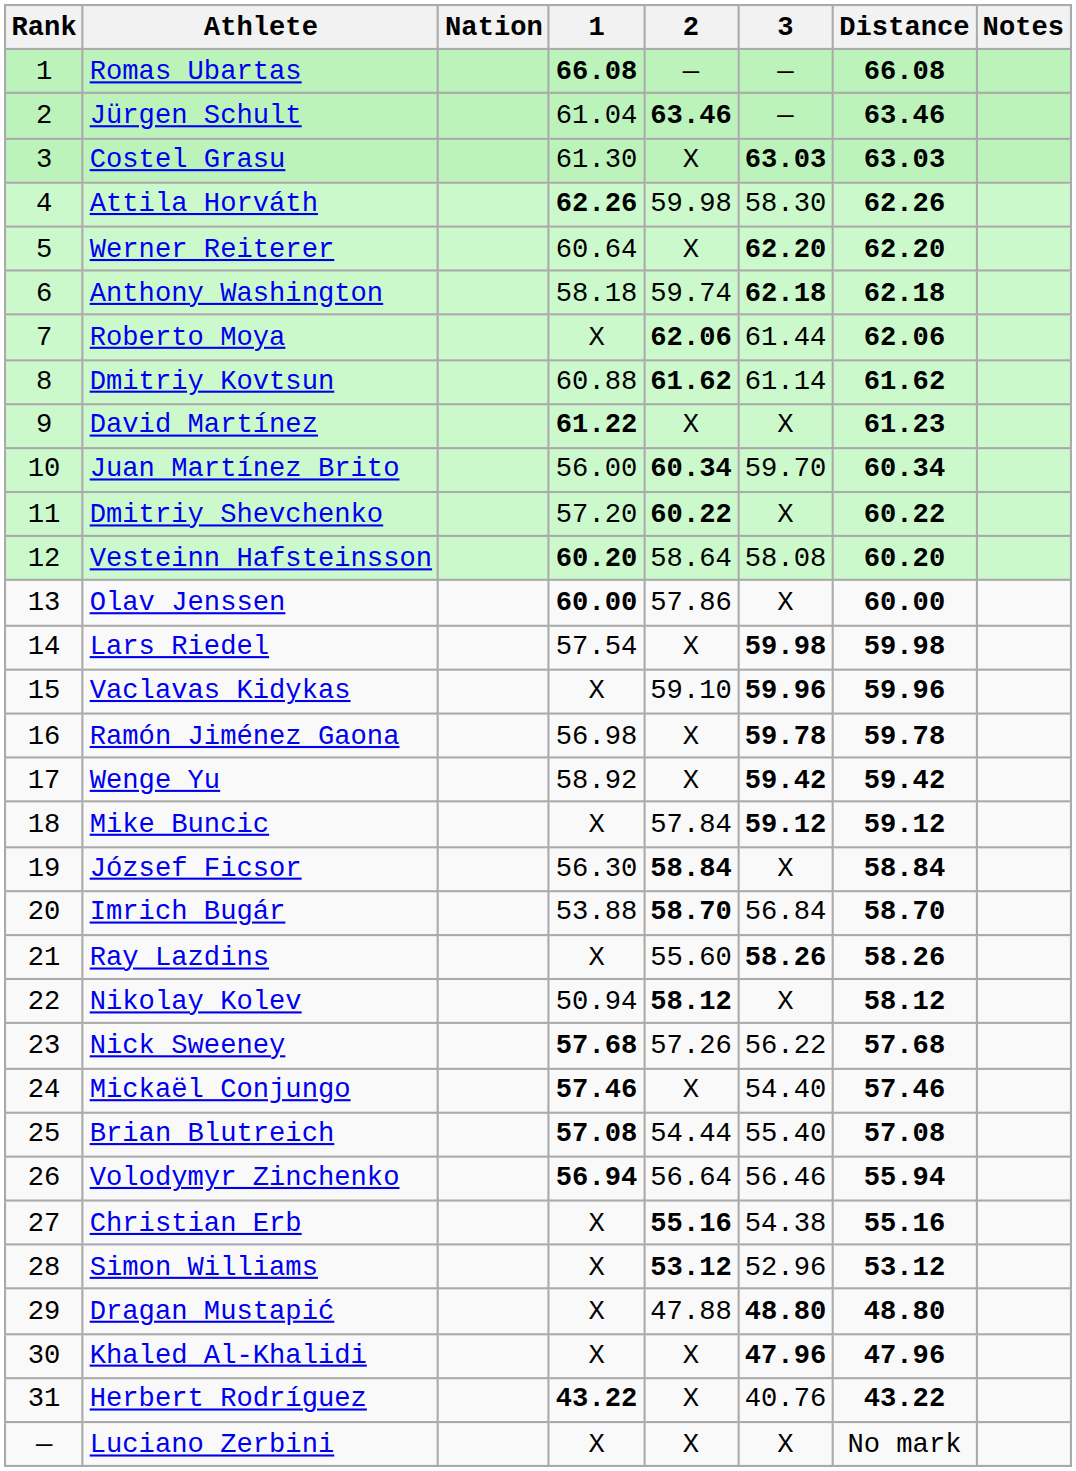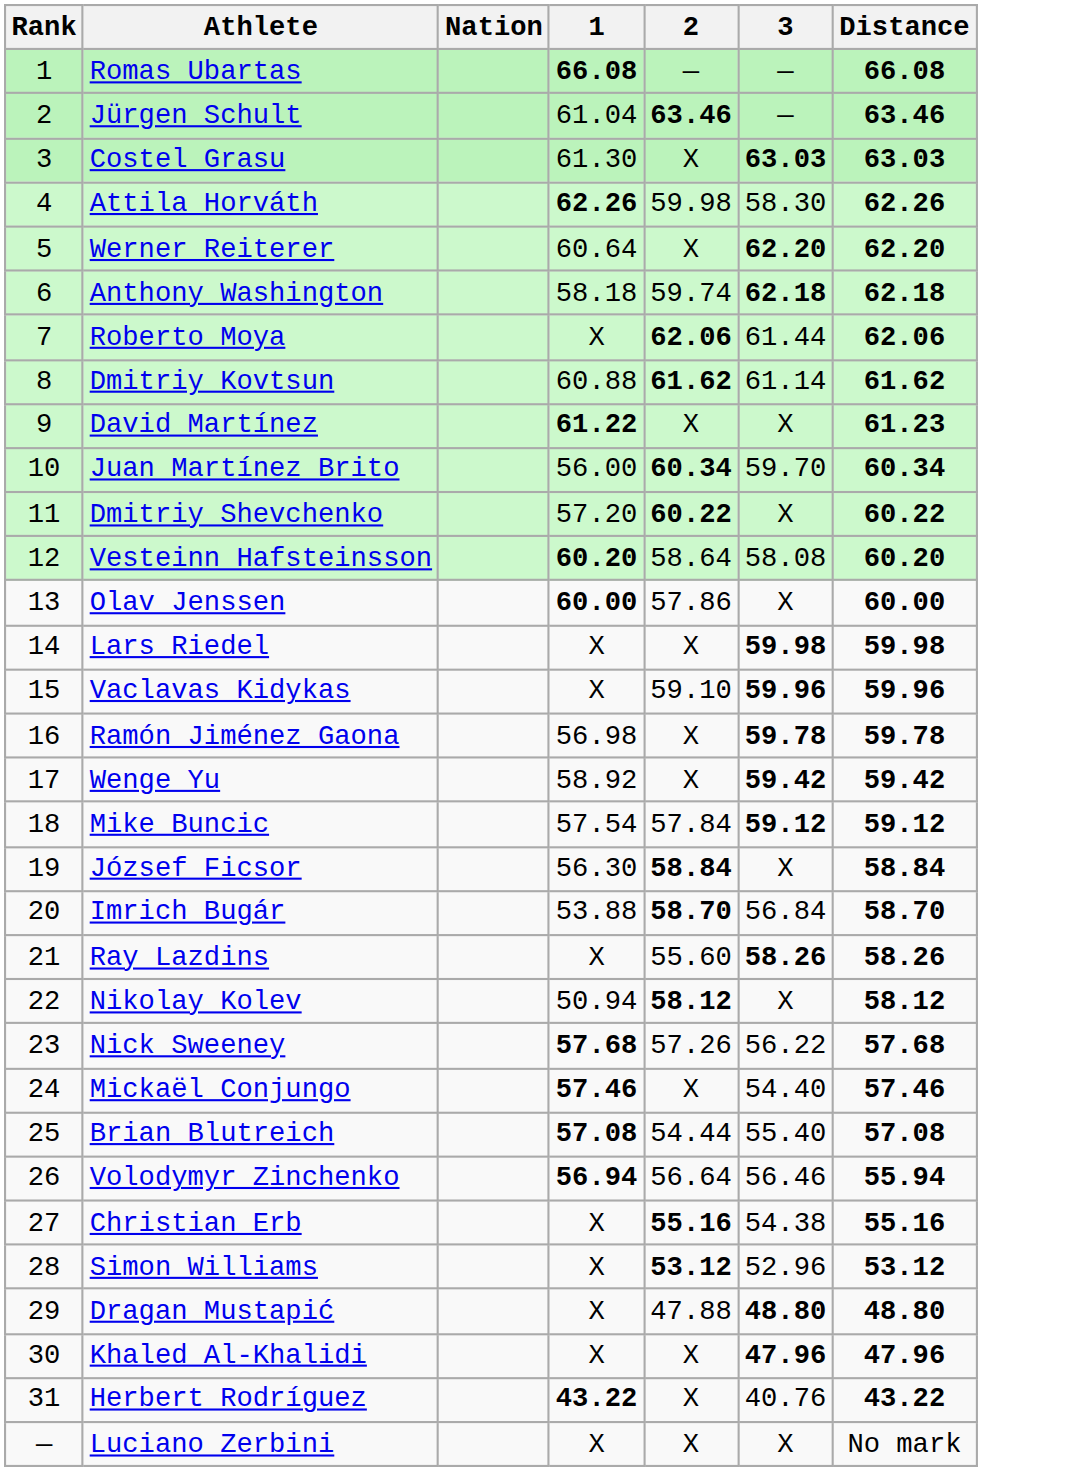 <table class="wikitable sortable" style="text-align:center">
 <tr>
 <th>Rank</th>
 <th>Athlete</th>
 <th>Nation</th>
 <th>1</th>
 <th>2</th>
 <th>3</th>
 <th>Distance</th>
-<th>Notes</th>
 </tr>
 <tr style="background:#bbf3bb;">
 <td>1</td>
 <td align=left><a href='#'>Romas Ubartas</a></td>
 <td align=left></td>
 <td><strong>66.08</strong></td>
 <td data-sort-value=1.00>—</td>
 <td data-sort-value=1.00>—</td>
 <td><strong>66.08</strong></td>
-<td></td>
 </tr>
 <tr style="background:#bbf3bb;">
 <td>2</td>
 <td align=left><a href='#'>Jürgen Schult</a></td>
 <td align=left></td>
 <td>61.04</td>
 <td><strong>63.46</strong></td>
 <td data-sort-value=1.00>—</td>
 <td><strong>63.46</strong></td>
-<td></td>
 </tr>
 <tr style="background:#bbf3bb;">
 <td>3</td>
 <td align=left><a href='#'>Costel Grasu</a></td>
 <td align=left></td>
 <td>61.30</td>
 <td data-sort-value=1.00>X</td>
 <td><strong>63.03</strong></td>
 <td><strong>63.03</strong></td>
-<td></td>
 </tr>
 <tr style="background:#ccf9cc;">
 <td>4</td>
 <td align=left><a href='#'>Attila Horváth</a></td>
 <td align=left></td>
 <td><strong>62.26</strong></td>
 <td>59.98</td>
 <td>58.30</td>
 <td><strong>62.26</strong></td>
-<td></td>
 </tr>
 <tr style="background:#ccf9cc;">
 <td>5</td>
 <td align=left><a href='#'>Werner Reiterer</a></td>
 <td align=left></td>
 <td>60.64</td>
 <td data-sort-value=1.00>X</td>
 <td><strong>62.20</strong></td>
 <td><strong>62.20</strong></td>
-<td></td>
 </tr>
 <tr style="background:#ccf9cc;">
 <td>6</td>
 <td align=left><a href='#'>Anthony Washington</a></td>
 <td align=left></td>
 <td>58.18</td>
 <td>59.74</td>
 <td><strong>62.18</strong></td>
 <td><strong>62.18</strong></td>
-<td></td>
 </tr>
 <tr style="background:#ccf9cc;">
 <td>7</td>
 <td align=left><a href='#'>Roberto Moya</a></td>
 <td align=left></td>
 <td data-sort-value=1.00>X</td>
 <td><strong>62.06</strong></td>
 <td>61.44</td>
 <td><strong>62.06</strong></td>
-<td></td>
 </tr>
 <tr style="background:#ccf9cc;">
 <td>8</td>
 <td align=left><a href='#'>Dmitriy Kovtsun</a></td>
 <td align=left></td>
 <td>60.88</td>
 <td><strong>61.62</strong></td>
 <td>61.14</td>
 <td><strong>61.62</strong></td>
-<td></td>
 </tr>
 <tr style="background:#ccf9cc;">
 <td>9</td>
 <td align=left><a href='#'>David Martínez</a></td>
 <td align=left></td>
 <td><strong>61.22</strong></td>
 <td data-sort-value=1.00>X</td>
 <td data-sort-value=1.00>X</td>
 <td><strong>61.23</strong></td>
-<td></td>
 </tr>
 <tr style="background:#ccf9cc;">
 <td>10</td>
 <td align=left><a href='#'>Juan Martínez Brito</a></td>
 <td align=left></td>
 <td>56.00</td>
 <td><strong>60.34</strong></td>
 <td>59.70</td>
 <td><strong>60.34</strong></td>
-<td></td>
 </tr>
 <tr style="background:#ccf9cc;">
 <td>11</td>
 <td align=left><a href='#'>Dmitriy Shevchenko</a></td>
 <td align=left></td>
 <td>57.20</td>
 <td><strong>60.22</strong></td>
 <td data-sort-value=1.00>X</td>
 <td><strong>60.22</strong></td>
-<td></td>
 </tr>
 <tr style="background:#ccf9cc;">
 <td>12</td>
 <td align=left><a href='#'>Vesteinn Hafsteinsson</a></td>
 <td align=left></td>
 <td><strong>60.20</strong></td>
 <td>58.64</td>
 <td>58.08</td>
 <td><strong>60.20</strong></td>
-<td></td>
 </tr>
 <tr>
 <td>13</td>
 <td align=left><a href='#'>Olav Jenssen</a></td>
 <td align=left></td>
 <td><strong>60.00</strong></td>
 <td>57.86</td>
 <td data-sort-value=1.00>X</td>
 <td><strong>60.00</strong></td>
-<td></td>
 </tr>
 <tr>
 <td>14</td>
 <td align=left><a href='#'>Lars Riedel</a></td>
 <td align=left></td>
-<td>57.54</td>
+<td data-sort-value=1.00>X</td>
 <td data-sort-value=1.00>X</td>
 <td><strong>59.98</strong></td>
 <td><strong>59.98</strong></td>
-<td></td>
 </tr>
 <tr>
 <td>15</td>
 <td align=left><a href='#'>Vaclavas Kidykas</a></td>
 <td align=left></td>
 <td data-sort-value=1.00>X</td>
 <td>59.10</td>
 <td><strong>59.96</strong></td>
 <td><strong>59.96</strong></td>
-<td></td>
 </tr>
 <tr>
 <td>16</td>
 <td align=left><a href='#'>Ramón Jiménez Gaona</a></td>
 <td align=left></td>
 <td>56.98</td>
 <td data-sort-value=1.00>X</td>
 <td><strong>59.78</strong></td>
 <td><strong>59.78</strong></td>
-<td></td>
 </tr>
 <tr>
 <td>17</td>
 <td align=left><a href='#'>Wenge Yu</a></td>
 <td align=left></td>
 <td>58.92</td>
 <td data-sort-value=1.00>X</td>
 <td><strong>59.42</strong></td>
 <td><strong>59.42</strong></td>
-<td></td>
 </tr>
 <tr>
 <td>18</td>
 <td align=left><a href='#'>Mike Buncic</a></td>
 <td align=left></td>
-<td data-sort-value=1.00>X</td>
+<td>57.54</td>
 <td>57.84</td>
 <td><strong>59.12</strong></td>
 <td><strong>59.12</strong></td>
-<td></td>
 </tr>
 <tr>
 <td>19</td>
 <td align=left><a href='#'>József Ficsor</a></td>
 <td align=left></td>
 <td>56.30</td>
 <td><strong>58.84</strong></td>
 <td data-sort-value=1.00>X</td>
 <td><strong>58.84</strong></td>
-<td></td>
 </tr>
 <tr>
 <td>20</td>
 <td align=left><a href='#'>Imrich Bugár</a></td>
 <td align=left></td>
 <td>53.88</td>
 <td><strong>58.70</strong></td>
 <td>56.84</td>
 <td><strong>58.70</strong></td>
-<td></td>
 </tr>
 <tr>
 <td>21</td>
 <td align=left><a href='#'>Ray Lazdins</a></td>
 <td align=left></td>
 <td data-sort-value=1.00>X</td>
 <td>55.60</td>
 <td><strong>58.26</strong></td>
 <td><strong>58.26</strong></td>
-<td></td>
 </tr>
 <tr>
 <td>22</td>
 <td align=left><a href='#'>Nikolay Kolev</a></td>
 <td align=left></td>
 <td>50.94</td>
 <td><strong>58.12</strong></td>
 <td data-sort-value=1.00>X</td>
 <td><strong>58.12</strong></td>
-<td></td>
 </tr>
 <tr>
 <td>23</td>
 <td align=left><a href='#'>Nick Sweeney</a></td>
 <td align=left></td>
 <td><strong>57.68</strong></td>
 <td>57.26</td>
 <td>56.22</td>
 <td><strong>57.68</strong></td>
-<td></td>
 </tr>
 <tr>
 <td>24</td>
 <td align=left><a href='#'>Mickaël Conjungo</a></td>
 <td align=left></td>
 <td><strong>57.46</strong></td>
 <td data-sort-value=1.00>X</td>
 <td>54.40</td>
 <td><strong>57.46</strong></td>
-<td></td>
 </tr>
 <tr>
 <td>25</td>
 <td align=left><a href='#'>Brian Blutreich</a></td>
 <td align=left></td>
 <td><strong>57.08</strong></td>
 <td>54.44</td>
 <td>55.40</td>
 <td><strong>57.08</strong></td>
-<td></td>
 </tr>
 <tr>
 <td>26</td>
 <td align=left><a href='#'>Volodymyr Zinchenko</a></td>
 <td align=left></td>
 <td><strong>56.94</strong></td>
 <td>56.64</td>
 <td>56.46</td>
 <td><strong>55.94</strong></td>
-<td></td>
 </tr>
 <tr>
 <td>27</td>
 <td align=left><a href='#'>Christian Erb</a></td>
 <td align=left></td>
 <td data-sort-value=1.00>X</td>
 <td><strong>55.16</strong></td>
 <td>54.38</td>
 <td><strong>55.16</strong></td>
-<td></td>
 </tr>
 <tr>
 <td>28</td>
 <td align=left><a href='#'>Simon Williams</a></td>
 <td align=left></td>
 <td data-sort-value=1.00>X</td>
 <td><strong>53.12</strong></td>
 <td>52.96</td>
 <td><strong>53.12</strong></td>
-<td></td>
 </tr>
 <tr>
 <td>29</td>
 <td align=left><a href='#'>Dragan Mustapić</a></td>
 <td align=left></td>
 <td data-sort-value=1.00>X</td>
 <td>47.88</td>
 <td><strong>48.80</strong></td>
 <td><strong>48.80</strong></td>
-<td></td>
 </tr>
 <tr>
 <td>30</td>
 <td align=left><a href='#'>Khaled Al-Khalidi</a></td>
 <td align=left></td>
 <td data-sort-value=1.00>X</td>
 <td data-sort-value=1.00>X</td>
 <td><strong>47.96</strong></td>
 <td><strong>47.96</strong></td>
-<td></td>
 </tr>
 <tr>
 <td>31</td>
 <td align=left><a href='#'>Herbert Rodríguez</a></td>
 <td align=left></td>
 <td><strong>43.22</strong></td>
 <td data-sort-value=1.00>X</td>
 <td>40.76</td>
 <td><strong>43.22</strong></td>
-<td></td>
 </tr>
 <tr>
 <td data-sort-value=32>—</td>
 <td align=left><a href='#'>Luciano Zerbini</a></td>
 <td align=left></td>
 <td data-sort-value=1.00>X</td>
 <td data-sort-value=1.00>X</td>
 <td data-sort-value=1.00>X</td>
 <td data-sort-value=1.00>No mark</td>
-<td></td>
 </tr>
 </table>
